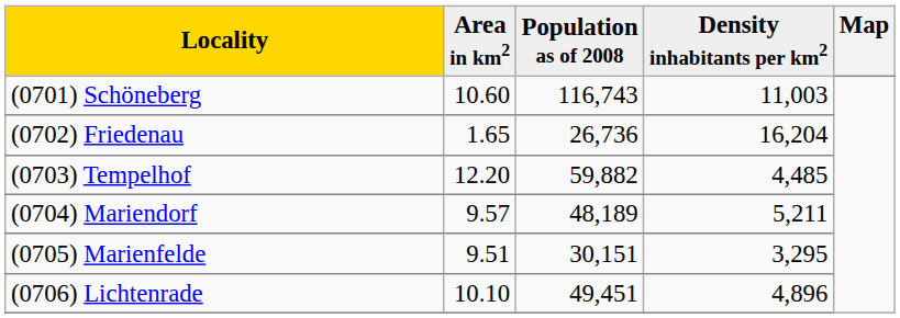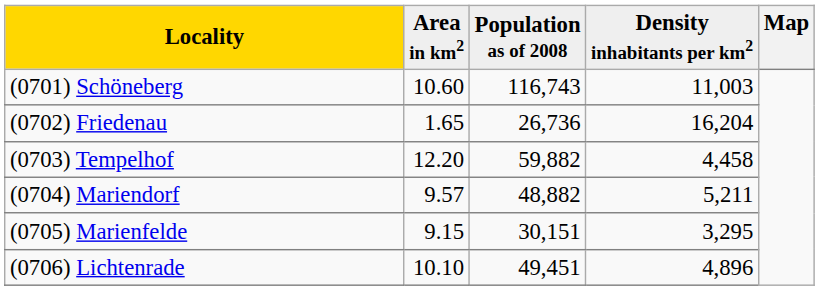 <table class="sortable wikitable" style="float:left;">
 <tr>
 <th style="background:gold;">Locality</th>
 <th style="background:#efefef;">Area <br><small>in km<sup>2</sup></small></th>
 <th style="background:#efefef;">Population <br><small>as of 2008</small></th>
 <th style="background:#efefef;">Density <small><br>inhabitants per km<sup>2</sup></small></th>
 <th rowspan"7"  style="border-bottom:1px solid gray; vertical-align:top;" class="unsortable">Map</th>
 </tr>
 <tr>
 <td style="border-bottom:1px solid gray;"> (0701) <a href='#'>Schöneberg</a>                                      </td>
 <td style="border-bottom:1px solid gray; text-align:right;">10.60</td>
 <td style="border-bottom:1px solid gray; text-align:right;">116,743</td>
 <td style="border-bottom:1px solid gray; text-align:right;">11,003</td>
 <td rowspan="6"></td>
 </tr>
 <tr>
 <td style="border-bottom:1px solid gray;"> (0702) <a href='#'>Friedenau</a></td>
 <td style="border-bottom:1px solid gray; text-align:right;">1.65</td>
 <td style="border-bottom:1px solid gray; text-align:right;">26,736</td>
 <td style="border-bottom:1px solid gray; text-align:right;">16,204</td>
 </tr>
 <tr>
 <td style="border-bottom:1px solid gray;"> (0703) <a href='#'>Tempelhof</a></td>
 <td style="border-bottom:1px solid gray; text-align:right;">12.20</td>
 <td style="border-bottom:1px solid gray; text-align:right;">59,882</td>
-<td style="border-bottom:1px solid gray; text-align:right;">4,485</td>
+<td style="border-bottom:1px solid gray; text-align:right;">4,458</td>
 </tr>
 <tr>
 <td style="border-bottom:1px solid gray;"> (0704) <a href='#'>Mariendorf</a></td>
 <td style="border-bottom:1px solid gray; text-align:right;">9.57</td>
-<td style="border-bottom:1px solid gray; text-align:right;">48,189</td>
+<td style="border-bottom:1px solid gray; text-align:right;">48,882</td>
 <td style="border-bottom:1px solid gray; text-align:right;">5,211</td>
 </tr>
 <tr>
 <td style="border-bottom:1px solid gray;"> (0705) <a href='#'>Marienfelde</a></td>
-<td style="border-bottom:1px solid gray; text-align:right;">9.51</td>
+<td style="border-bottom:1px solid gray; text-align:right;">9.15</td>
 <td style="border-bottom:1px solid gray; text-align:right;">30,151</td>
 <td style="border-bottom:1px solid gray; text-align:right;">3,295</td>
 </tr>
 <tr>
 <td style="border-bottom:1px solid gray;"> (0706) <a href='#'>Lichtenrade</a></td>
 <td style="border-bottom:1px solid gray; text-align:right;">10.10</td>
 <td style="border-bottom:1px solid gray; text-align:right;">49,451</td>
 <td style="border-bottom:1px solid gray; text-align:right;">4,896</td>
 </tr>
 </table>
